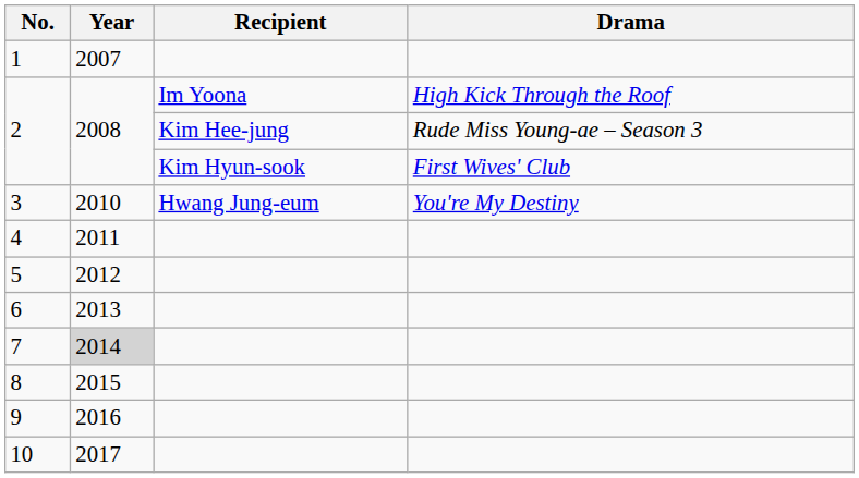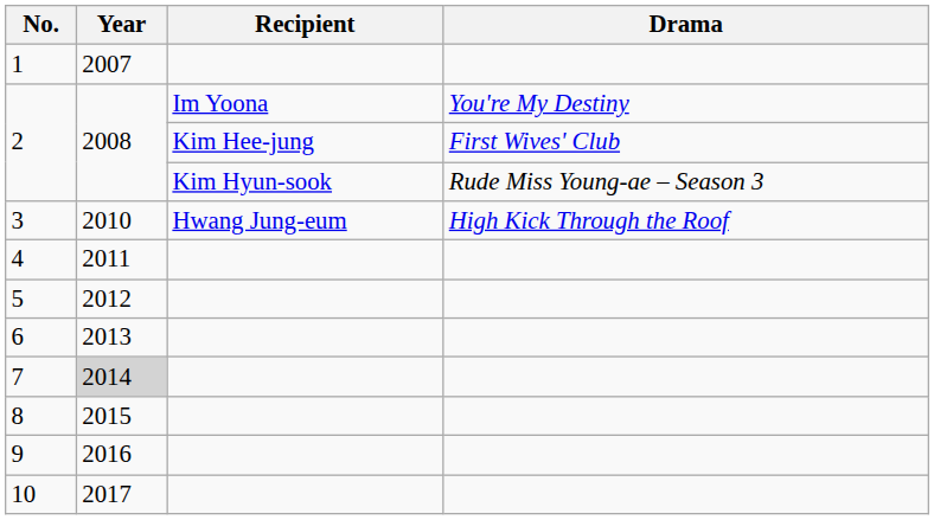 <table class="wikitable" style="width:600px">
 <tr>
 <th>No.</th>
 <th>Year</th>
 <th>Recipient</th>
 <th>Drama</th>
 </tr>
 <tr>
 <td>1</td>
 <td>2007</td>
 <td></td>
 <td></td>
 </tr>
 <tr>
 <td rowspan=3>2</td>
 <td rowspan=3>2008</td>
 <td><a href='#'>Im Yoona</a></td>
-<td><em><a href='#'>High Kick Through the Roof</a></em></td>
+<td><em><a href='#'>You're My Destiny</a></em></td>
 </tr>
 <tr>
 <td><a href='#'>Kim Hee-jung</a></td>
-<td><em>Rude Miss Young-ae – Season 3</em></td>
+<td><em><a href='#'>First Wives' Club</a></em></td>
 </tr>
 <tr>
 <td><a href='#'>Kim Hyun-sook</a></td>
-<td><em><a href='#'>First Wives' Club</a></em></td>
+<td><em>Rude Miss Young-ae – Season 3</em></td>
 </tr>
 <tr>
 <td>3</td>
 <td>2010</td>
 <td><a href='#'>Hwang Jung-eum</a></td>
-<td><em><a href='#'>You're My Destiny</a></em></td>
+<td><em><a href='#'>High Kick Through the Roof</a></em></td>
 </tr>
 <tr>
 <td>4</td>
 <td>2011</td>
 <td></td>
 <td></td>
 </tr>
 <tr>
 <td>5</td>
 <td>2012</td>
 <td></td>
 <td></td>
 </tr>
 <tr>
 <td>6</td>
 <td>2013</td>
 <td></td>
 <td></td>
 </tr>
 <tr>
 <td>7</td>
 <td style="background: lightgrey;">2014</td>
 <td></td>
 <td></td>
 </tr>
 <tr>
 <td>8</td>
 <td>2015</td>
 <td></td>
 <td></td>
 </tr>
 <tr>
 <td>9</td>
 <td>2016</td>
 <td></td>
 <td></td>
 </tr>
 <tr>
 <td>10</td>
 <td>2017</td>
 <td></td>
 <td></td>
 </tr>
 </table>
